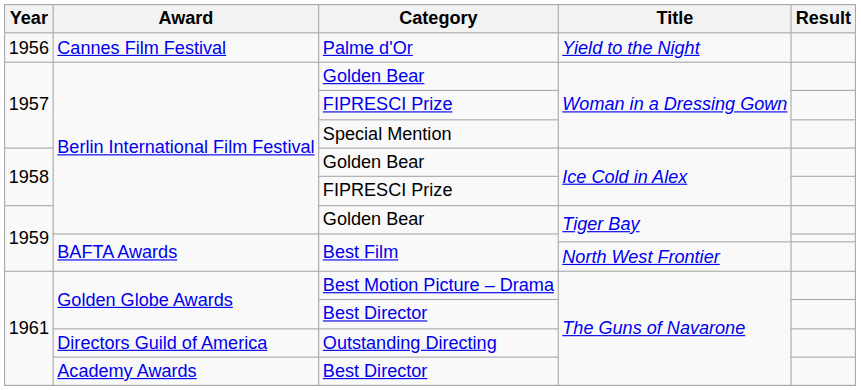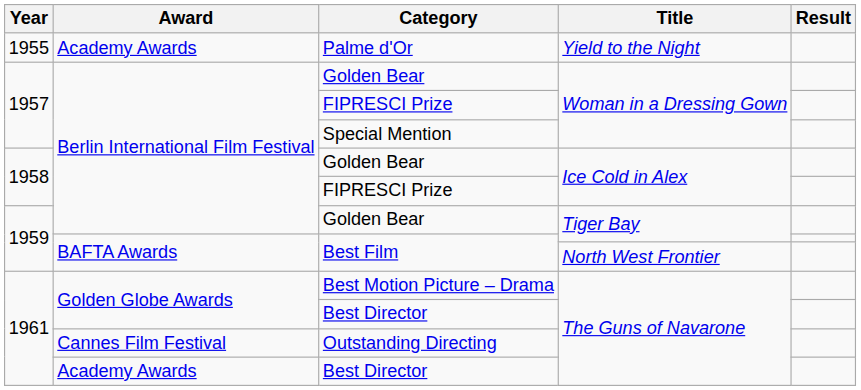 <table class="wikitable">
 <tr>
 <th>Year</th>
 <th>Award</th>
 <th>Category</th>
 <th>Title</th>
 <th>Result</th>
 </tr>
 <tr>
-<td>1956</td>
-<td><a href='#'>Cannes Film Festival</a></td>
+<td>1955</td>
+<td><a href='#'>Academy Awards</a></td>
 <td><a href='#'>Palme d'Or</a></td>
 <td><em><a href='#'>Yield to the Night</a></em></td>
 <td></td>
 </tr>
 <tr>
 <td rowspan=3>1957</td>
 <td rowspan=6><a href='#'>Berlin International Film Festival</a></td>
 <td><a href='#'>Golden Bear</a></td>
 <td rowspan=3><em><a href='#'>Woman in a Dressing Gown</a></em></td>
 <td></td>
 </tr>
 <tr>
 <td><a href='#'>FIPRESCI Prize</a></td>
 <td></td>
 </tr>
 <tr>
 <td>Special Mention</td>
 <td></td>
 </tr>
 <tr>
 <td rowspan=2>1958</td>
 <td>Golden Bear</td>
 <td rowspan=2><em><a href='#'>Ice Cold in Alex</a></em></td>
 <td></td>
 </tr>
 <tr>
 <td>FIPRESCI Prize</td>
 <td></td>
 </tr>
 <tr>
 <td rowspan=3>1959</td>
 <td>Golden Bear</td>
 <td rowspan=2><em><a href='#'>Tiger Bay</a></em></td>
 <td></td>
 </tr>
 <tr>
 <td rowspan=2><a href='#'>BAFTA Awards</a></td>
 <td rowspan=2><a href='#'>Best Film</a></td>
 <td></td>
 </tr>
 <tr>
 <td><em><a href='#'>North West Frontier</a></em></td>
 <td></td>
 </tr>
 <tr>
 <td rowspan=4>1961</td>
 <td rowspan=2><a href='#'>Golden Globe Awards</a></td>
 <td><a href='#'>Best Motion Picture – Drama</a></td>
 <td rowspan=4><em><a href='#'>The Guns of Navarone</a></em></td>
 <td></td>
 </tr>
 <tr>
 <td><a href='#'>Best Director</a></td>
 <td></td>
 </tr>
 <tr>
-<td><a href='#'>Directors Guild of America</a></td>
+<td><a href='#'>Cannes Film Festival</a></td>
 <td><a href='#'>Outstanding Directing</a></td>
 <td></td>
 </tr>
 <tr>
 <td><a href='#'>Academy Awards</a></td>
 <td><a href='#'>Best Director</a></td>
 <td></td>
 </tr>
 </table>
